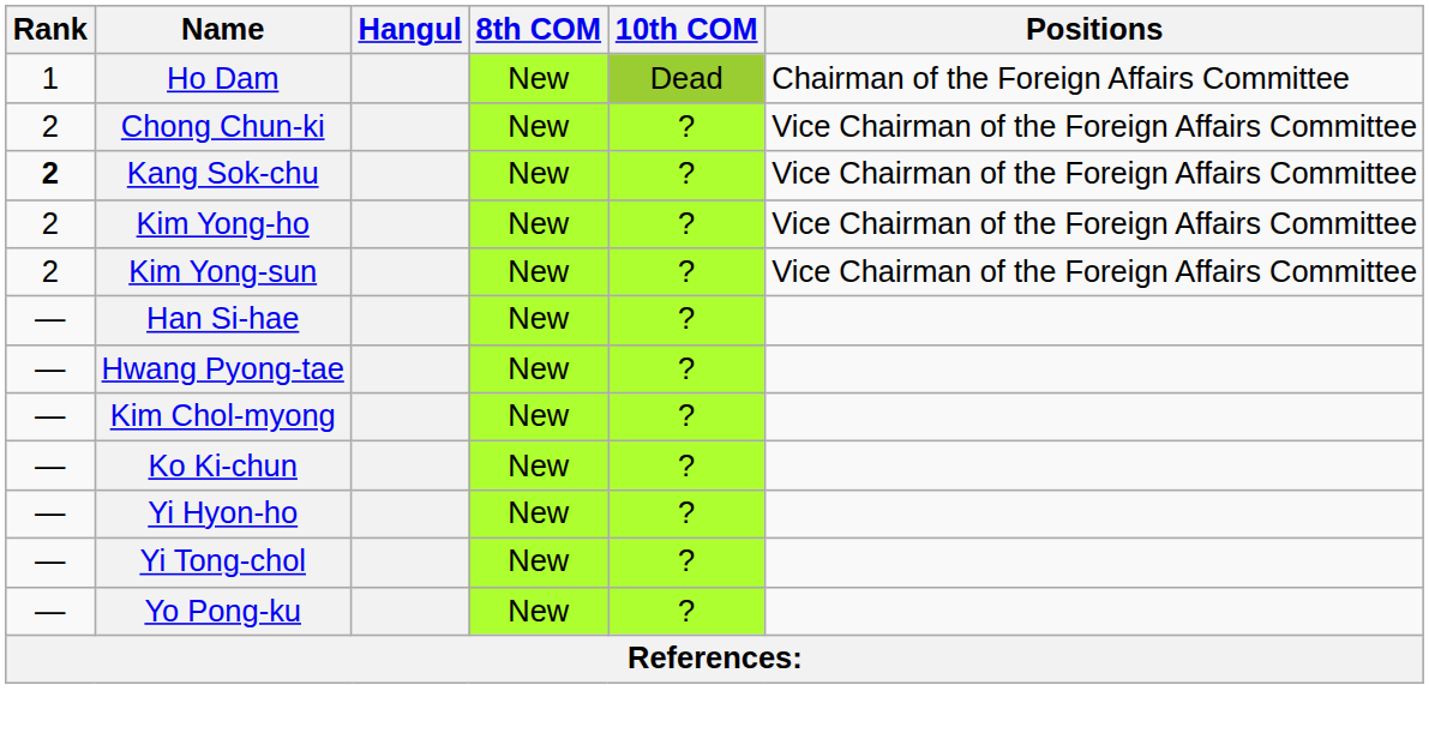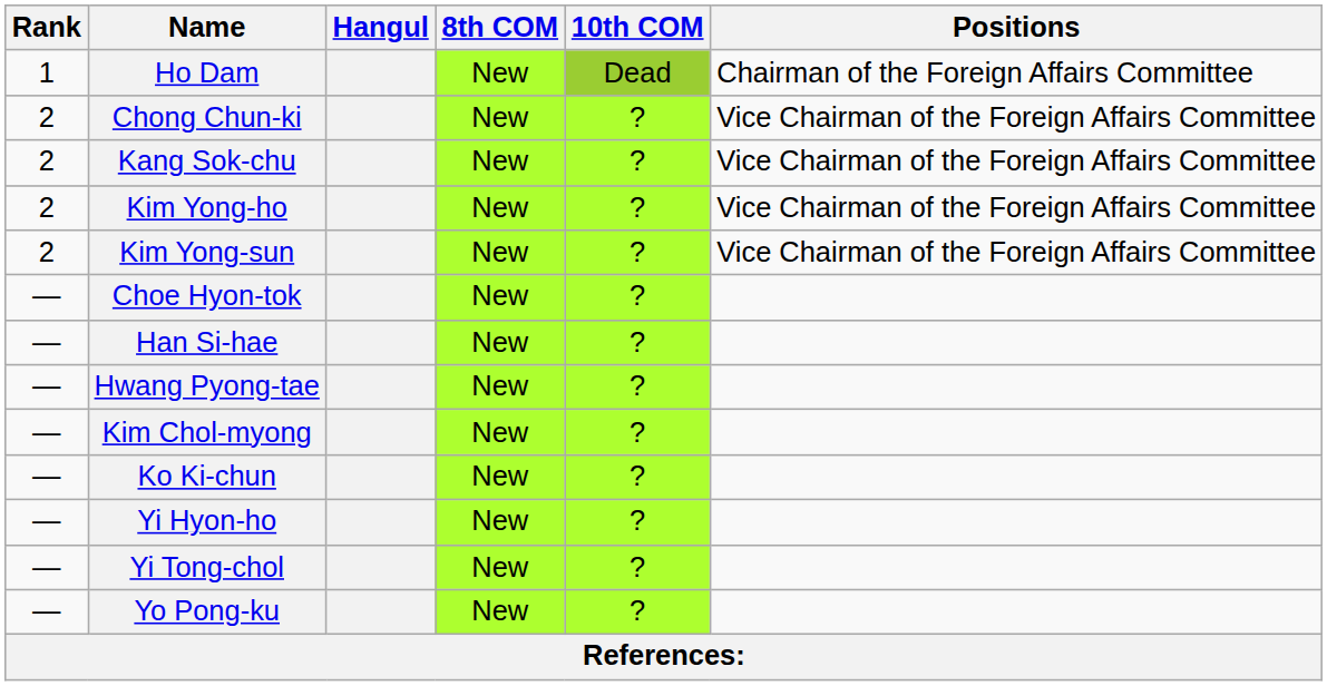 <table class="wikitable sortable">
 <tr>
 <th>Rank</th>
 <th>Name</th>
 <th class="unsortable"><a href='#'>Hangul</a></th>
 <th><a href='#'>8th COM</a></th>
 <th><a href='#'>10th COM</a></th>
 <th>Positions</th>
 </tr>
 <tr>
 <td align="center">1</td>
 <th align="center" scope="row" style="font-weight:normal;"><a href='#'>Ho Dam</a></th>
 <th align="center" scope="row" style="font-weight:normal;"></th>
 <td align="center" style="background: GreenYellow">New</td>
 <td data-sort-value="1" align="center" style="background: YellowGreen">Dead</td>
 <td>Chairman of the Foreign Affairs Committee</td>
 </tr>
 <tr>
 <td align="center">2</td>
 <th align="center" scope="row" style="font-weight:normal;"><a href='#'>Chong Chun-ki</a></th>
 <th align="center" scope="row" style="font-weight:normal;"></th>
 <td align="center" style="background: GreenYellow">New</td>
 <td align="center" style="background: GreenYellow">?</td>
 <td>Vice Chairman of the Foreign Affairs Committee</td>
 </tr>
 <tr>
-<td align="center"><strong>2</strong></td>
+<td align="center">2</td>
 <th align="center" scope="row" style="font-weight:normal;"><a href='#'>Kang Sok-chu</a></th>
 <th align="center" scope="row" style="font-weight:normal;"></th>
 <td align="center" style="background: GreenYellow">New</td>
 <td align="center" style="background: GreenYellow">?</td>
 <td>Vice Chairman of the Foreign Affairs Committee</td>
 </tr>
 <tr>
 <td align="center">2</td>
 <th align="center" scope="row" style="font-weight:normal;"><a href='#'>Kim Yong-ho</a></th>
 <th align="center" scope="row" style="font-weight:normal;"></th>
 <td align="center" style="background: GreenYellow">New</td>
 <td align="center" style="background: GreenYellow">?</td>
 <td>Vice Chairman of the Foreign Affairs Committee</td>
 </tr>
 <tr>
 <td align="center">2</td>
 <th align="center" scope="row" style="font-weight:normal;"><a href='#'>Kim Yong-sun</a></th>
 <th align="center" scope="row" style="font-weight:normal;"></th>
 <td align="center" style="background: GreenYellow">New</td>
 <td align="center" style="background: GreenYellow">?</td>
 <td>Vice Chairman of the Foreign Affairs Committee</td>
+</tr>
+<tr>
+<td align="center">—</td>
+<th align="center" scope="row" style="font-weight:normal;"><a href='#'>Choe Hyon-tok</a></th>
+<th align="center" scope="row" style="font-weight:normal;"></th>
+<td align="center" style="background: GreenYellow">New</td>
+<td align="center" style="background: GreenYellow">?</td>
+<td></td>
 </tr>
 <tr>
 <td align="center">—</td>
 <th align="center" scope="row" style="font-weight:normal;"><a href='#'>Han Si-hae</a></th>
 <th align="center" scope="row" style="font-weight:normal;"></th>
 <td align="center" style="background: GreenYellow">New</td>
 <td align="center" style="background: GreenYellow">?</td>
 <td></td>
 </tr>
 <tr>
 <td align="center">—</td>
 <th align="center" scope="row" style="font-weight:normal;"><a href='#'>Hwang Pyong-tae</a></th>
 <th align="center" scope="row" style="font-weight:normal;"></th>
 <td align="center" style="background: GreenYellow">New</td>
 <td align="center" style="background: GreenYellow">?</td>
 <td></td>
 </tr>
 <tr>
 <td align="center">—</td>
 <th align="center" scope="row" style="font-weight:normal;"><a href='#'>Kim Chol-myong</a></th>
 <th align="center" scope="row" style="font-weight:normal;"></th>
 <td align="center" style="background: GreenYellow">New</td>
 <td align="center" style="background: GreenYellow">?</td>
 <td></td>
 </tr>
 <tr>
 <td align="center">—</td>
 <th align="center" scope="row" style="font-weight:normal;"><a href='#'>Ko Ki-chun</a></th>
 <th align="center" scope="row" style="font-weight:normal;"></th>
 <td align="center" style="background: GreenYellow">New</td>
 <td align="center" style="background: GreenYellow">?</td>
 <td></td>
 </tr>
 <tr>
 <td align="center">—</td>
 <th align="center" scope="row" style="font-weight:normal;"><a href='#'>Yi Hyon-ho</a></th>
 <th align="center" scope="row" style="font-weight:normal;"></th>
 <td align="center" style="background: GreenYellow">New</td>
 <td align="center" style="background: GreenYellow">?</td>
 <td></td>
 </tr>
 <tr>
 <td align="center">—</td>
 <th align="center" scope="row" style="font-weight:normal;"><a href='#'>Yi Tong-chol</a></th>
 <th align="center" scope="row" style="font-weight:normal;"></th>
 <td align="center" style="background: GreenYellow">New</td>
 <td align="center" style="background: GreenYellow">?</td>
 <td></td>
 </tr>
 <tr>
 <td align="center">—</td>
 <th align="center" scope="row" style="font-weight:normal;"><a href='#'>Yo Pong-ku</a></th>
 <th align="center" scope="row" style="font-weight:normal;"></th>
 <td align="center" style="background: GreenYellow">New</td>
 <td align="center" style="background: GreenYellow">?</td>
 <td></td>
 </tr>
 <tr>
 <th colspan="6" unsortable><strong>References:</strong><br></th>
 </tr>
 </table>
